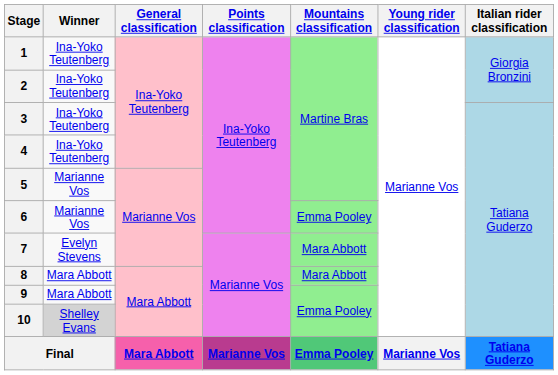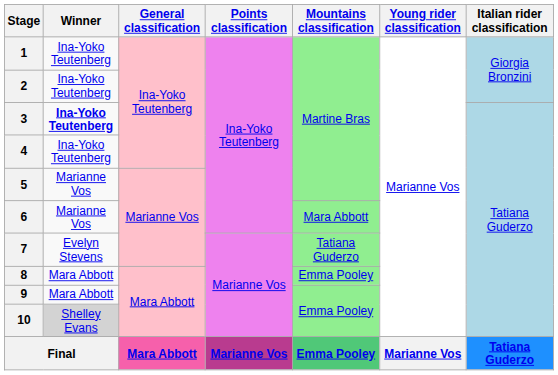 <table class="wikitable" style="text-align: center; font-size:smaller;">
 <tr style="background-color: #efefef;">
 <th width="1%">Stage</th>
 <th width="10%">Winner</th>
 <th width="10%"><a href='#'>General classification</a><br></th>
 <th width="10%"><a href='#'>Points classification</a><br></th>
 <th width="10%"><a href='#'>Mountains classification</a><br></th>
 <th width="10%"><a href='#'>Young rider classification</a><br></th>
 <th width="10%">Italian rider classification<br></th>
 </tr>
 <tr>
 <th>1</th>
 <td><a href='#'>Ina-Yoko Teutenberg</a></td>
 <td style="background:pink;" rowspan="4"><a href='#'>Ina-Yoko Teutenberg</a></td>
 <td style="background:violet;" rowspan="6"><a href='#'>Ina-Yoko Teutenberg</a></td>
 <td style="background:lightgreen;" rowspan="5"><a href='#'>Martine Bras</a></td>
 <td style="background:white;" rowspan="10"><a href='#'>Marianne Vos</a></td>
 <td style="background:lightblue;" rowspan="2"><a href='#'>Giorgia Bronzini</a></td>
 </tr>
 <tr>
 <th>2</th>
 <td><a href='#'>Ina-Yoko Teutenberg</a></td>
 </tr>
 <tr>
 <th>3</th>
-<td><a href='#'>Ina-Yoko Teutenberg</a></td>
+<td><strong><a href='#'>Ina-Yoko Teutenberg</a></strong></td>
 <td style="background:lightblue;" rowspan="8"><a href='#'>Tatiana Guderzo</a></td>
 </tr>
 <tr>
 <th>4</th>
 <td><a href='#'>Ina-Yoko Teutenberg</a></td>
 </tr>
 <tr>
 <th>5</th>
 <td><a href='#'>Marianne Vos</a></td>
 <td style="background:pink;" rowspan="3"><a href='#'>Marianne Vos</a></td>
 </tr>
 <tr>
 <th>6</th>
 <td><a href='#'>Marianne Vos</a></td>
-<td style="background:lightgreen;"><a href='#'>Emma Pooley</a></td>
+<td style="background:lightgreen;"><a href='#'>Mara Abbott</a></td>
 </tr>
 <tr>
 <th>7</th>
 <td><a href='#'>Evelyn Stevens</a></td>
 <td style="background:violet;" rowspan="4"><a href='#'>Marianne Vos</a></td>
-<td style="background:lightgreen;"><a href='#'>Mara Abbott</a></td>
+<td style="background:lightgreen;"><a href='#'>Tatiana Guderzo</a></td>
 </tr>
 <tr>
 <th>8</th>
 <td><a href='#'>Mara Abbott</a></td>
 <td style="background:pink;" rowspan="3"><a href='#'>Mara Abbott</a></td>
-<td style="background:lightgreen;"><a href='#'>Mara Abbott</a></td>
+<td style="background:lightgreen;"><a href='#'>Emma Pooley</a></td>
 </tr>
 <tr>
 <th>9</th>
 <td><a href='#'>Mara Abbott</a></td>
 <td style="background:lightgreen;" rowspan="2"><a href='#'>Emma Pooley</a></td>
 </tr>
 <tr>
 <th>10</th>
 <td style="background: lightgrey;"><a href='#'>Shelley Evans</a></td>
 </tr>
 <tr>
 <th colspan="2"><strong>Final</strong></th>
 <th style="background:#F660AB;"><strong><a href='#'>Mara Abbott</a></strong></th>
 <th style="background:#B93B8F;"><strong><a href='#'>Marianne Vos</a></strong></th>
 <th style="background:#50C878;"><strong><a href='#'>Emma Pooley</a></strong></th>
 <th style="background:offwhite;"><strong><a href='#'>Marianne Vos</a></strong></th>
 <th style="background:dodgerblue;"><a href='#'>Tatiana Guderzo</a></th>
 </tr>
 </table>
